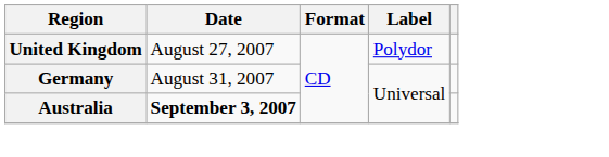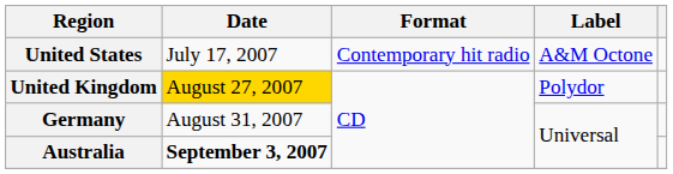 <table class="wikitable plainrowheaders">
 <tr>
 <th scope="col">Region</th>
 <th scope="col">Date</th>
 <th scope="col">Format</th>
 <th scope="col">Label</th>
 <th scope="col"></th>
 </tr>
 <tr>
+<th scope="row">United States</th>
+<td>July 17, 2007</td>
+<td><a href='#'>Contemporary hit radio</a></td>
+<td><a href='#'>A&M Octone</a></td>
+<td align="center"></td>
+</tr>
+<tr>
 <th scope="row">United Kingdom</th>
-<td>August 27, 2007</td>
+<td style="background: gold;">August 27, 2007</td>
 <td rowspan="3"><a href='#'>CD</a></td>
 <td><a href='#'>Polydor</a></td>
 <td align="center"></td>
 </tr>
 <tr>
 <th scope="row">Germany</th>
 <td>August 31, 2007</td>
 <td rowspan="2">Universal</td>
 <td align="center"></td>
 </tr>
 <tr>
 <th scope="row">Australia</th>
 <td><strong>September 3, 2007</strong></td>
 <td align="center"></td>
 </tr>
 <tr>
 </tr>
 </table>
